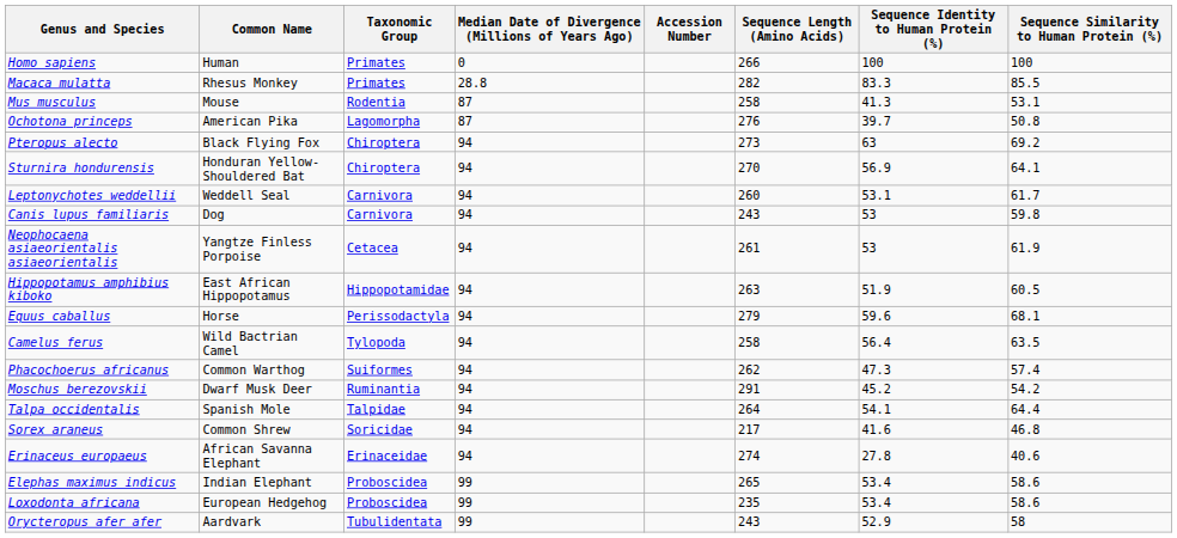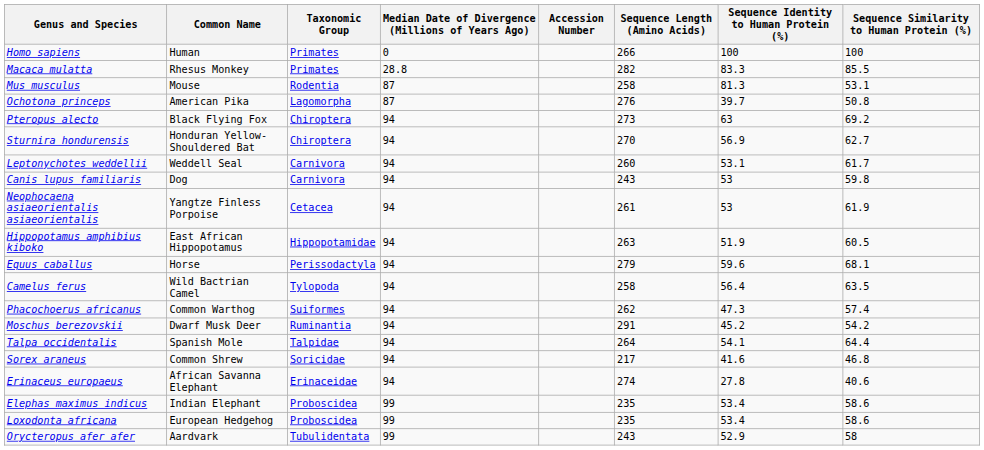 <table class="wikitable mw-collapsible">
 <tr>
 <th>Genus and Species</th>
 <th>Common Name</th>
 <th>Taxonomic Group</th>
 <th>Median Date of Divergence (Millions of Years Ago)</th>
 <th>Accession Number</th>
 <th>Sequence Length (Amino Acids)</th>
 <th>Sequence Identity to Human Protein (%)</th>
 <th>Sequence Similarity to Human Protein (%)</th>
 </tr>
 <tr>
 <td><em><a href='#'>Homo sapiens</a></em></td>
 <td>Human</td>
 <td><a href='#'>Primates</a></td>
 <td>0</td>
 <td></td>
 <td>266</td>
 <td>100</td>
 <td>100</td>
 </tr>
 <tr>
 <td><em><a href='#'>Macaca mulatta</a></em></td>
 <td>Rhesus Monkey</td>
 <td><a href='#'>Primates</a></td>
 <td>28.8</td>
 <td></td>
 <td>282</td>
 <td>83.3</td>
 <td>85.5</td>
 </tr>
 <tr>
 <td><em><a href='#'>Mus musculus</a></em></td>
 <td>Mouse</td>
 <td><a href='#'>Rodentia</a></td>
 <td>87</td>
 <td></td>
 <td>258</td>
-<td>41.3</td>
+<td>81.3</td>
 <td>53.1</td>
 </tr>
 <tr>
 <td><em><a href='#'>Ochotona princeps</a></em></td>
 <td>American Pika</td>
 <td><a href='#'>Lagomorpha</a></td>
 <td>87</td>
 <td></td>
 <td>276</td>
 <td>39.7</td>
 <td>50.8</td>
 </tr>
 <tr>
 <td><em><a href='#'>Pteropus alecto</a></em></td>
 <td>Black Flying Fox</td>
 <td><a href='#'>Chiroptera</a></td>
 <td>94</td>
 <td></td>
 <td>273</td>
 <td>63</td>
 <td>69.2</td>
 </tr>
 <tr>
 <td><em><a href='#'>Sturnira hondurensis</a></em></td>
 <td>Honduran Yellow-Shouldered Bat</td>
 <td><a href='#'>Chiroptera</a></td>
 <td>94</td>
 <td></td>
 <td>270</td>
 <td>56.9</td>
-<td>64.1</td>
+<td>62.7</td>
 </tr>
 <tr>
 <td><em><a href='#'>Leptonychotes weddellii</a></em></td>
 <td>Weddell Seal</td>
 <td><a href='#'>Carnivora</a></td>
 <td>94</td>
 <td></td>
 <td>260</td>
 <td>53.1</td>
 <td>61.7</td>
 </tr>
 <tr>
 <td><em><a href='#'>Canis lupus familiaris</a></em></td>
 <td>Dog</td>
 <td><a href='#'>Carnivora</a></td>
 <td>94</td>
 <td></td>
 <td>243</td>
 <td>53</td>
 <td>59.8</td>
 </tr>
 <tr>
 <td><em><a href='#'>Neophocaena asiaeorientalis asiaeorientalis</a></em></td>
 <td>Yangtze Finless Porpoise</td>
 <td><a href='#'>Cetacea</a></td>
 <td>94</td>
 <td></td>
 <td>261</td>
 <td>53</td>
 <td>61.9</td>
 </tr>
 <tr>
 <td><em><a href='#'>Hippopotamus amphibius kiboko</a></em></td>
 <td>East African Hippopotamus</td>
 <td><a href='#'>Hippopotamidae</a></td>
 <td>94</td>
 <td></td>
 <td>263</td>
 <td>51.9</td>
 <td>60.5</td>
 </tr>
 <tr>
 <td><em><a href='#'>Equus caballus</a></em></td>
 <td>Horse</td>
 <td><a href='#'>Perissodactyla</a></td>
 <td>94</td>
 <td></td>
 <td>279</td>
 <td>59.6</td>
 <td>68.1</td>
 </tr>
 <tr>
 <td><em><a href='#'>Camelus ferus</a></em></td>
 <td>Wild Bactrian Camel</td>
 <td><a href='#'>Tylopoda</a></td>
 <td>94</td>
 <td></td>
 <td>258</td>
 <td>56.4</td>
 <td>63.5</td>
 </tr>
 <tr>
 <td><em><a href='#'>Phacochoerus africanus</a></em></td>
 <td>Common Warthog</td>
 <td><a href='#'>Suiformes</a></td>
 <td>94</td>
 <td></td>
 <td>262</td>
 <td>47.3</td>
 <td>57.4</td>
 </tr>
 <tr>
 <td><em><a href='#'>Moschus berezovskii</a></em></td>
 <td>Dwarf Musk Deer</td>
 <td><a href='#'>Ruminantia</a></td>
 <td>94</td>
 <td></td>
 <td>291</td>
 <td>45.2</td>
 <td>54.2</td>
 </tr>
 <tr>
 <td><em><a href='#'>Talpa occidentalis</a></em></td>
 <td>Spanish Mole</td>
 <td><a href='#'>Talpidae</a></td>
 <td>94</td>
 <td></td>
 <td>264</td>
 <td>54.1</td>
 <td>64.4</td>
 </tr>
 <tr>
 <td><em><a href='#'>Sorex araneus</a></em></td>
 <td>Common Shrew</td>
 <td><a href='#'>Soricidae</a></td>
 <td>94</td>
 <td></td>
 <td>217</td>
 <td>41.6</td>
 <td>46.8</td>
 </tr>
 <tr>
 <td><em><a href='#'>Erinaceus europaeus</a></em></td>
 <td>African Savanna Elephant</td>
 <td><a href='#'>Erinaceidae</a></td>
 <td>94</td>
 <td></td>
 <td>274</td>
 <td>27.8</td>
 <td>40.6</td>
 </tr>
 <tr>
 <td><em><a href='#'>Elephas maximus indicus</a></em></td>
 <td>Indian Elephant</td>
 <td><a href='#'>Proboscidea</a></td>
 <td>99</td>
 <td></td>
-<td>265</td>
+<td>235</td>
 <td>53.4</td>
 <td>58.6</td>
 </tr>
 <tr>
 <td><em><a href='#'>Loxodonta africana</a></em></td>
 <td>European Hedgehog</td>
 <td><a href='#'>Proboscidea</a></td>
 <td>99</td>
 <td></td>
 <td>235</td>
 <td>53.4</td>
 <td>58.6</td>
 </tr>
 <tr>
 <td><em><a href='#'>Orycteropus afer afer</a></em></td>
 <td>Aardvark</td>
 <td><a href='#'>Tubulidentata</a></td>
 <td>99</td>
 <td></td>
 <td>243</td>
 <td>52.9</td>
 <td>58</td>
 </tr>
 </table>
